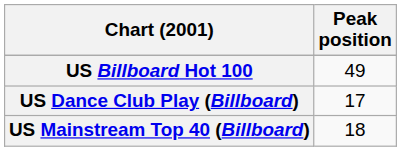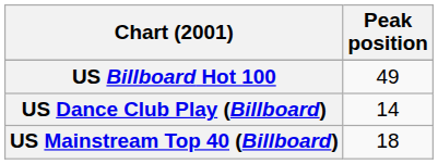 <table class="wikitable sortable plainrowheaders" style="text-align:center">
 <tr>
 <th scope="col">Chart (2001)</th>
 <th scope="col">Peak<br>position</th>
 </tr>
 <tr>
 </tr>
 <tr>
 </tr>
 <tr>
 </tr>
 <tr>
 </tr>
 <tr>
 </tr>
 <tr>
 </tr>
 <tr>
 </tr>
 <tr>
 </tr>
 <tr>
 <th scope="row">US <a href='#'><em>Billboard</em> Hot 100</a></th>
 <td>49</td>
 </tr>
 <tr>
 <th scope="row">US <a href='#'>Dance Club Play</a> (<em><a href='#'>Billboard</a></em>)</th>
-<td>17</td>
+<td>14</td>
 </tr>
 <tr>
 <th scope="row">US <a href='#'>Mainstream Top 40</a> (<em><a href='#'>Billboard</a></em>)</th>
 <td>18</td>
 </tr>
 </table>
